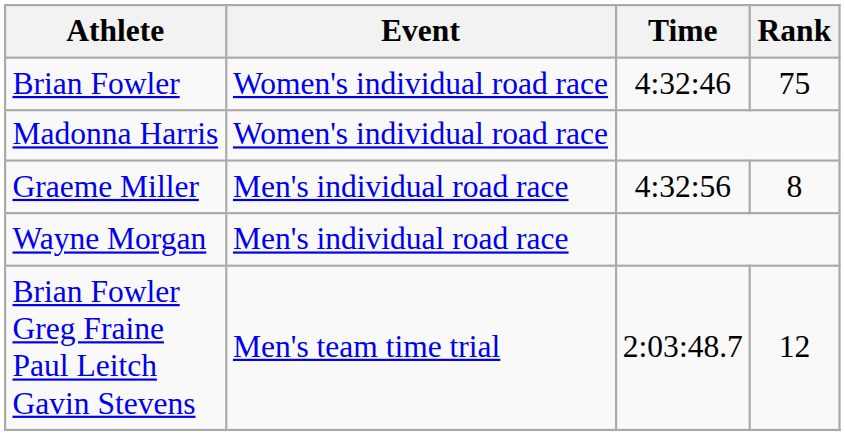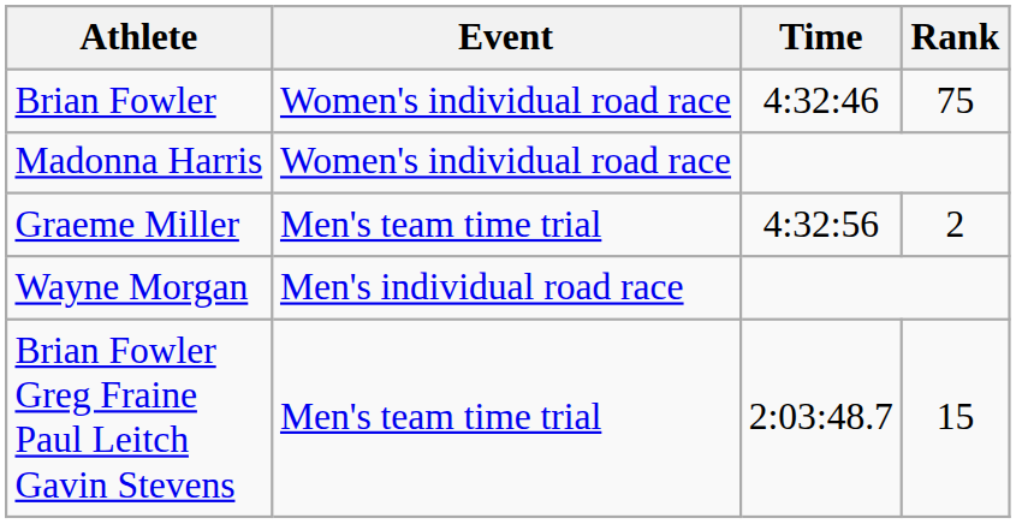 <table class=wikitable style="font-size:90%;">
 <tr>
 <th>Athlete</th>
 <th>Event</th>
 <th>Time</th>
 <th>Rank</th>
 </tr>
 <tr align=center>
 <td align=left><a href='#'>Brian Fowler</a></td>
 <td align=left><a href='#'>Women's individual road race</a></td>
 <td>4:32:46</td>
 <td>75</td>
 </tr>
 <tr align=center>
 <td align=left><a href='#'>Madonna Harris</a></td>
 <td align=left><a href='#'>Women's individual road race</a></td>
 <td colspan=2></td>
 </tr>
 <tr align=center>
 <td align=left><a href='#'>Graeme Miller</a></td>
-<td align=left><a href='#'>Men's individual road race</a></td>
+<td align=left><a href='#'>Men's team time trial</a></td>
 <td>4:32:56</td>
-<td>8</td>
+<td>2</td>
 </tr>
 <tr align=center>
 <td align=left><a href='#'>Wayne Morgan</a></td>
 <td align=left><a href='#'>Men's individual road race</a></td>
 <td colspan=2></td>
 </tr>
 <tr align=center>
 <td align=left><a href='#'>Brian Fowler</a><br><a href='#'>Greg Fraine</a><br><a href='#'>Paul Leitch</a><br><a href='#'>Gavin Stevens</a></td>
 <td align=left><a href='#'>Men's team time trial</a></td>
 <td>2:03:48.7</td>
-<td>12</td>
+<td>15</td>
 </tr>
 </table>
